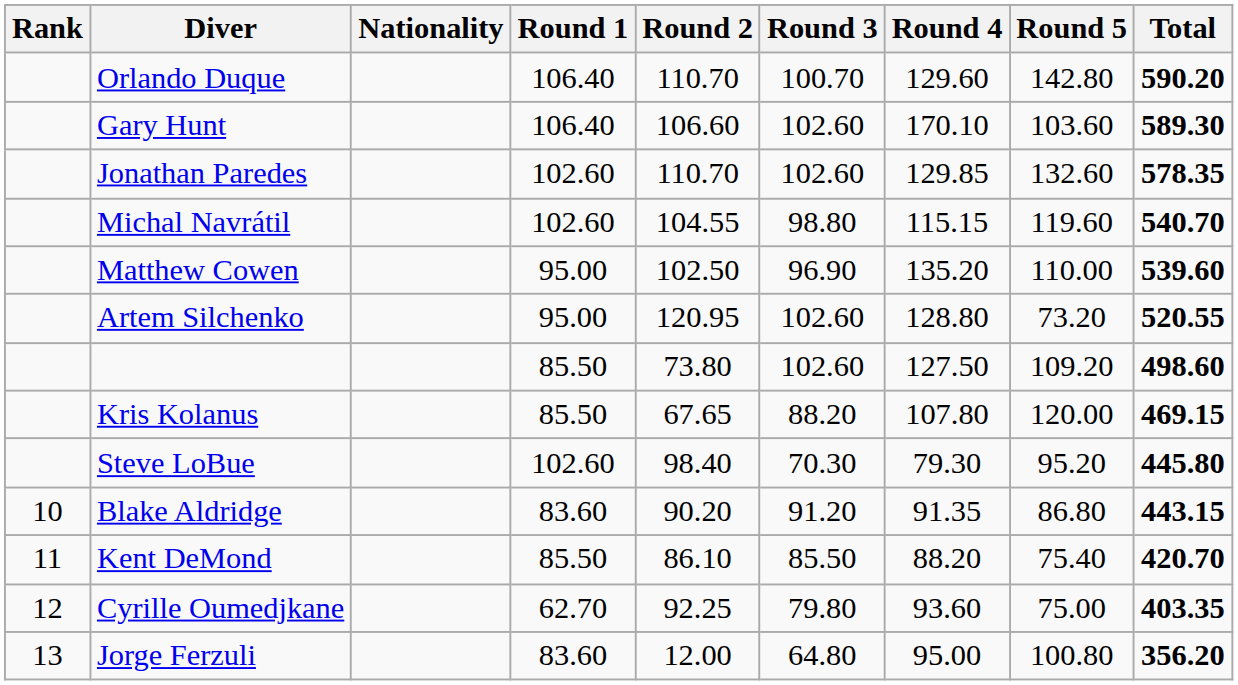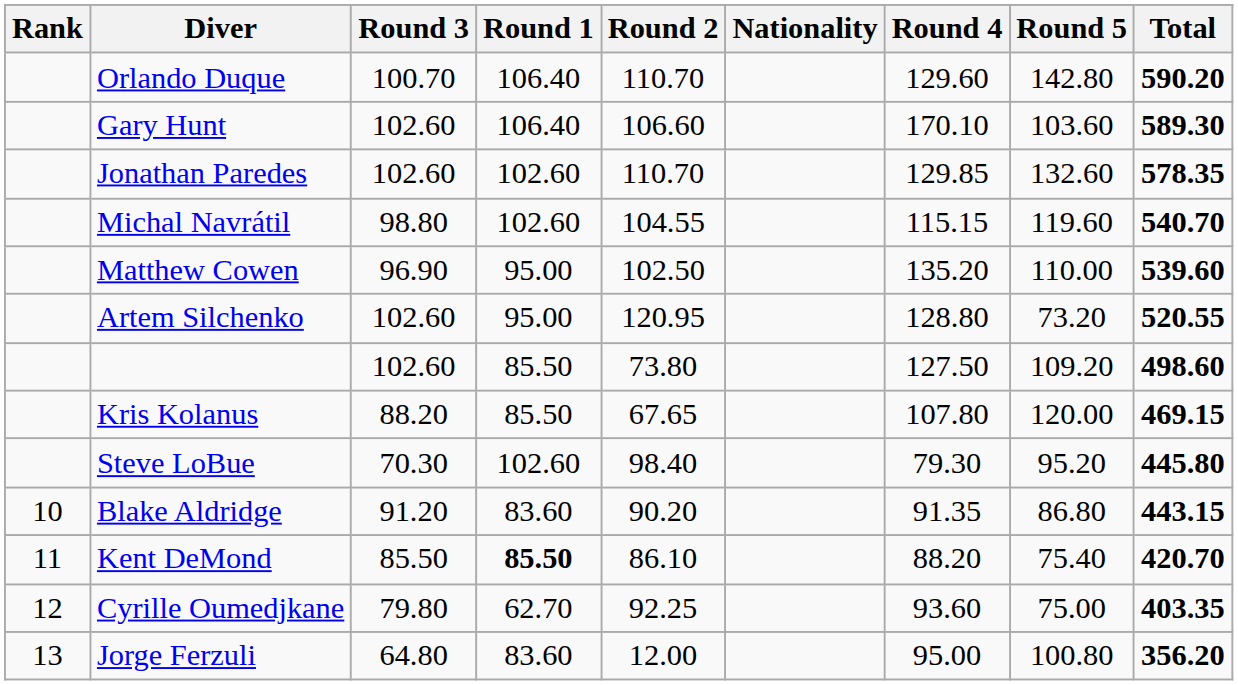 <table class="wikitable sortable" style="text-align:center">
 <tr>
 <th>Rank</th>
 <th>Diver</th>
-<th>Nationality</th>
+<th>Round 3</th>
 <th>Round 1</th>
 <th>Round 2</th>
-<th>Round 3</th>
+<th>Nationality</th>
 <th>Round 4</th>
 <th>Round 5</th>
 <th>Total</th>
 </tr>
 <tr>
 <td></td>
 <td align=left><a href='#'>Orlando Duque</a></td>
-<td align=left></td>
+<td>100.70</td>
 <td>106.40</td>
 <td>110.70</td>
-<td>100.70</td>
+<td align=left></td>
 <td>129.60</td>
 <td>142.80</td>
 <td><strong>590.20</strong></td>
 </tr>
 <tr>
 <td></td>
 <td align=left><a href='#'>Gary Hunt</a></td>
-<td align=left></td>
+<td>102.60</td>
 <td>106.40</td>
 <td>106.60</td>
-<td>102.60</td>
+<td align=left></td>
 <td>170.10</td>
 <td>103.60</td>
 <td><strong>589.30</strong></td>
 </tr>
 <tr>
 <td></td>
 <td align=left><a href='#'>Jonathan Paredes</a></td>
-<td align=left></td>
+<td>102.60</td>
 <td>102.60</td>
 <td>110.70</td>
-<td>102.60</td>
+<td align=left></td>
 <td>129.85</td>
 <td>132.60</td>
 <td><strong>578.35</strong></td>
 </tr>
 <tr>
 <td></td>
 <td align=left><a href='#'>Michal Navrátil</a></td>
-<td align=left></td>
+<td>98.80</td>
 <td>102.60</td>
 <td>104.55</td>
-<td>98.80</td>
+<td align=left></td>
 <td>115.15</td>
 <td>119.60</td>
 <td><strong>540.70</strong></td>
 </tr>
 <tr>
 <td></td>
 <td align=left><a href='#'>Matthew Cowen</a></td>
-<td align=left></td>
+<td>96.90</td>
 <td>95.00</td>
 <td>102.50</td>
-<td>96.90</td>
+<td align=left></td>
 <td>135.20</td>
 <td>110.00</td>
 <td><strong>539.60</strong></td>
 </tr>
 <tr>
 <td></td>
 <td align=left><a href='#'>Artem Silchenko</a></td>
-<td align=left></td>
+<td>102.60</td>
 <td>95.00</td>
 <td>120.95</td>
-<td>102.60</td>
+<td align=left></td>
 <td>128.80</td>
 <td>73.20</td>
 <td><strong>520.55</strong></td>
 </tr>
 <tr>
 <td></td>
 <td align=left></td>
-<td align=left></td>
+<td>102.60</td>
 <td>85.50</td>
 <td>73.80</td>
-<td>102.60</td>
+<td align=left></td>
 <td>127.50</td>
 <td>109.20</td>
 <td><strong>498.60</strong></td>
 </tr>
 <tr>
 <td></td>
 <td align=left><a href='#'>Kris Kolanus</a></td>
-<td align=left></td>
+<td>88.20</td>
 <td>85.50</td>
 <td>67.65</td>
-<td>88.20</td>
+<td align=left></td>
 <td>107.80</td>
 <td>120.00</td>
 <td><strong>469.15</strong></td>
 </tr>
 <tr>
 <td></td>
 <td align=left><a href='#'>Steve LoBue</a></td>
-<td align=left></td>
+<td>70.30</td>
 <td>102.60</td>
 <td>98.40</td>
-<td>70.30</td>
+<td align=left></td>
 <td>79.30</td>
 <td>95.20</td>
 <td><strong>445.80</strong></td>
 </tr>
 <tr>
 <td>10</td>
 <td align=left><a href='#'>Blake Aldridge</a></td>
-<td align=left></td>
+<td>91.20</td>
 <td>83.60</td>
 <td>90.20</td>
-<td>91.20</td>
+<td align=left></td>
 <td>91.35</td>
 <td>86.80</td>
 <td><strong>443.15</strong></td>
 </tr>
 <tr>
 <td>11</td>
 <td align=left><a href='#'>Kent DeMond</a></td>
+<td>85.50</td>
+<td><strong>85.50</strong></td>
+<td>86.10</td>
 <td align=left></td>
-<td>85.50</td>
-<td>86.10</td>
-<td>85.50</td>
 <td>88.20</td>
 <td>75.40</td>
 <td><strong>420.70</strong></td>
 </tr>
 <tr>
 <td>12</td>
 <td align=left><a href='#'>Cyrille Oumedjkane</a></td>
-<td align=left></td>
+<td>79.80</td>
 <td>62.70</td>
 <td>92.25</td>
-<td>79.80</td>
+<td align=left></td>
 <td>93.60</td>
 <td>75.00</td>
 <td><strong>403.35</strong></td>
 </tr>
 <tr>
 <td>13</td>
 <td align=left><a href='#'>Jorge Ferzuli</a></td>
-<td align=left></td>
+<td>64.80</td>
 <td>83.60</td>
 <td>12.00</td>
-<td>64.80</td>
+<td align=left></td>
 <td>95.00</td>
 <td>100.80</td>
 <td><strong>356.20</strong></td>
 </tr>
 </table>
